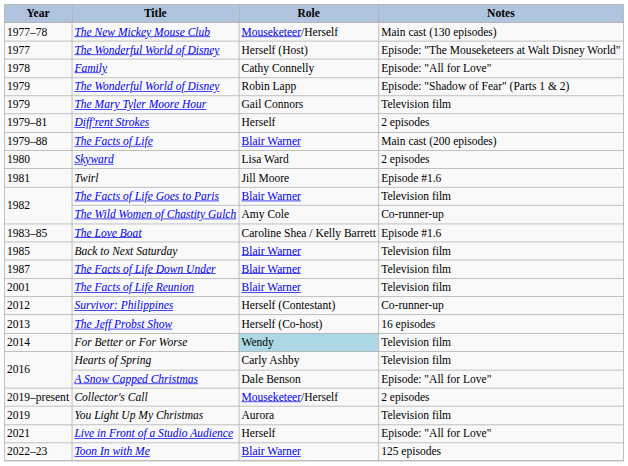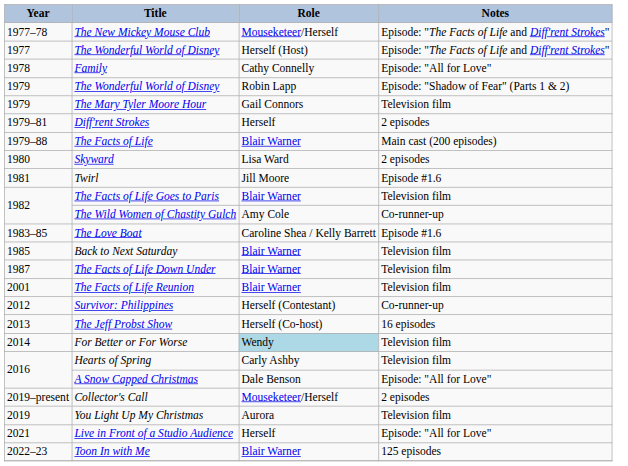 <table class="wikitable">
 <tr>
 <th style="background:#B0C4DE;">Year</th>
 <th style="background:#B0C4DE;">Title</th>
 <th style="background:#B0C4DE;">Role</th>
 <th style="background:#B0C4DE;">Notes</th>
 </tr>
 <tr>
 <td>1977–78</td>
 <td><em><a href='#'>The New Mickey Mouse Club</a></em></td>
 <td><a href='#'>Mouseketeer</a>/Herself</td>
-<td>Main cast (130 episodes)</td>
+<td>Episode: "<em>The Facts of Life</em> and <em><a href='#'>Diff'rent Strokes</a></em>"</td>
 </tr>
 <tr>
 <td>1977</td>
 <td><em><a href='#'>The Wonderful World of Disney</a></em></td>
 <td>Herself (Host)</td>
-<td>Episode: "The Mouseketeers at Walt Disney World"</td>
+<td>Episode: "<em>The Facts of Life</em> and <em><a href='#'>Diff'rent Strokes</a></em>"</td>
 </tr>
 <tr>
 <td>1978</td>
 <td><em><a href='#'>Family</a></em></td>
 <td>Cathy Connelly</td>
 <td>Episode: "All for Love"</td>
 </tr>
 <tr>
 <td>1979</td>
 <td><em><a href='#'>The Wonderful World of Disney</a></em></td>
 <td>Robin Lapp</td>
 <td>Episode: "Shadow of Fear" (Parts 1 & 2)</td>
 </tr>
 <tr>
 <td>1979</td>
 <td><em><a href='#'>The Mary Tyler Moore Hour</a></em></td>
 <td>Gail Connors</td>
 <td>Television film</td>
 </tr>
 <tr>
 <td>1979–81</td>
 <td><em><a href='#'>Diff'rent Strokes</a></em></td>
 <td>Herself</td>
 <td>2 episodes</td>
 </tr>
 <tr>
 <td>1979–88</td>
 <td><em><a href='#'>The Facts of Life</a></em></td>
 <td><a href='#'>Blair Warner</a></td>
 <td>Main cast (200 episodes)</td>
 </tr>
 <tr>
 <td>1980</td>
 <td><em><a href='#'>Skyward</a></em></td>
 <td>Lisa Ward</td>
 <td>2 episodes</td>
 </tr>
 <tr>
 <td>1981</td>
 <td><em>Twirl</em></td>
 <td>Jill Moore</td>
 <td>Episode #1.6</td>
 </tr>
 <tr>
 <td rowspan=2>1982</td>
 <td><em><a href='#'>The Facts of Life Goes to Paris</a></em></td>
 <td><a href='#'>Blair Warner</a></td>
 <td>Television film</td>
 </tr>
 <tr>
 <td><em><a href='#'>The Wild Women of Chastity Gulch</a></em></td>
 <td>Amy Cole</td>
 <td>Co-runner-up</td>
 </tr>
 <tr>
 <td>1983–85</td>
 <td><em><a href='#'>The Love Boat</a></em></td>
 <td>Caroline Shea / Kelly Barrett</td>
 <td>Episode #1.6</td>
 </tr>
 <tr>
 <td>1985</td>
 <td><em>Back to Next Saturday</em></td>
 <td><a href='#'>Blair Warner</a></td>
 <td>Television film</td>
 </tr>
 <tr>
 <td>1987</td>
 <td><em><a href='#'>The Facts of Life Down Under</a></em></td>
 <td><a href='#'>Blair Warner</a></td>
 <td>Television film</td>
 </tr>
 <tr>
 <td>2001</td>
 <td><em><a href='#'>The Facts of Life Reunion</a></em></td>
 <td><a href='#'>Blair Warner</a></td>
 <td>Television film</td>
 </tr>
 <tr>
 <td>2012</td>
 <td><em><a href='#'>Survivor: Philippines</a></em></td>
 <td>Herself (Contestant)</td>
 <td>Co-runner-up</td>
 </tr>
 <tr>
 <td>2013</td>
 <td><em><a href='#'>The Jeff Probst Show</a></em></td>
 <td>Herself (Co-host)</td>
 <td>16 episodes</td>
 </tr>
 <tr>
 <td>2014</td>
 <td><em>For Better or For Worse</em></td>
 <td style="background: lightblue;">Wendy</td>
 <td>Television film</td>
 </tr>
 <tr>
 <td rowspan=2>2016</td>
 <td><em>Hearts of Spring</em></td>
 <td>Carly Ashby</td>
 <td>Television film</td>
 </tr>
 <tr>
 <td><em><a href='#'>A Snow Capped Christmas</a></em></td>
 <td>Dale Benson</td>
 <td>Episode: "All for Love"</td>
 </tr>
 <tr>
 <td>2019–present</td>
 <td><em>Collector's Call</em></td>
 <td><a href='#'>Mouseketeer</a>/Herself</td>
 <td>2 episodes</td>
 </tr>
 <tr>
 <td>2019</td>
 <td><em>You Light Up My Christmas</em></td>
 <td>Aurora</td>
 <td>Television film</td>
 </tr>
 <tr>
 <td>2021</td>
 <td><em><a href='#'>Live in Front of a Studio Audience</a></em></td>
 <td>Herself</td>
 <td>Episode: "All for Love"</td>
 </tr>
 <tr>
 <td>2022–23</td>
 <td><em><a href='#'>Toon In with Me</a></em></td>
 <td><a href='#'>Blair Warner</a></td>
 <td>125 episodes</td>
 </tr>
 <tr>
 </tr>
 </table>
